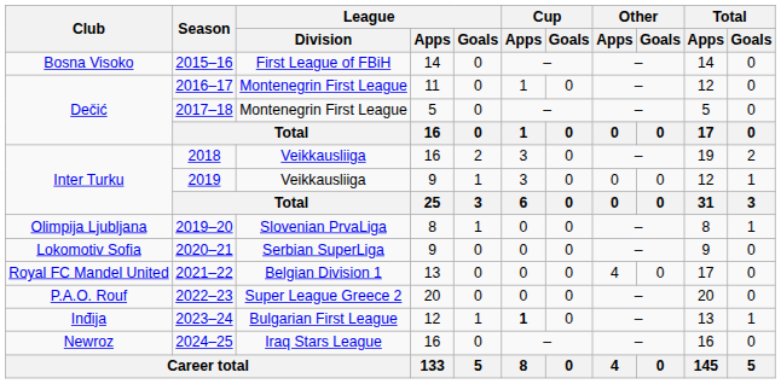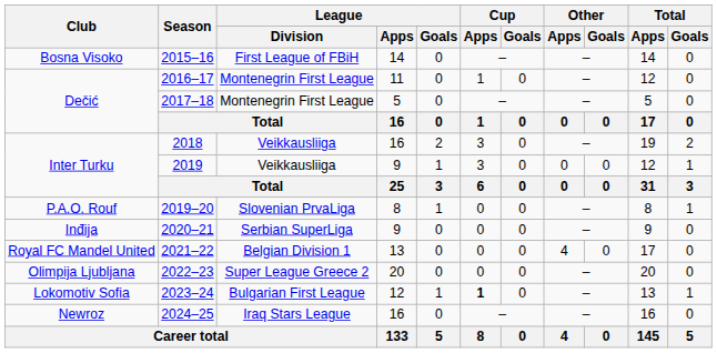 <table class="wikitable" style="text-align:center">
 <tr>
 <th rowspan="2">Club</th>
 <th rowspan="2">Season</th>
 <th colspan="3">League</th>
 <th colspan="2">Cup</th>
 <th colspan="2">Other</th>
 <th colspan="2">Total</th>
 </tr>
 <tr>
 <th>Division</th>
 <th>Apps</th>
 <th>Goals</th>
 <th>Apps</th>
 <th>Goals</th>
 <th>Apps</th>
 <th>Goals</th>
 <th>Apps</th>
 <th>Goals</th>
 </tr>
 <tr>
 <td><a href='#'>Bosna Visoko</a></td>
 <td><a href='#'>2015–16</a></td>
 <td><a href='#'>First League of FBiH</a></td>
 <td>14</td>
 <td>0</td>
 <td colspan=2>–</td>
 <td colspan=2>–</td>
 <td>14</td>
 <td>0</td>
 </tr>
 <tr>
 <td rowspan=3><a href='#'>Dečić</a></td>
 <td><a href='#'>2016–17</a></td>
 <td><a href='#'>Montenegrin First League</a></td>
 <td>11</td>
 <td>0</td>
 <td>1</td>
 <td>0</td>
 <td colspan=2>–</td>
 <td>12</td>
 <td>0</td>
 </tr>
 <tr>
 <td><a href='#'>2017–18</a></td>
 <td>Montenegrin First League</td>
 <td>5</td>
 <td>0</td>
 <td colspan=2>–</td>
 <td colspan=2>–</td>
 <td>5</td>
 <td>0</td>
 </tr>
 <tr>
 <th colspan=2>Total</th>
 <th>16</th>
 <th>0</th>
 <th>1</th>
 <th>0</th>
 <th>0</th>
 <th>0</th>
 <th>17</th>
 <th>0</th>
 </tr>
 <tr>
 <td rowspan=3><a href='#'>Inter Turku</a></td>
 <td><a href='#'>2018</a></td>
 <td><a href='#'>Veikkausliiga</a></td>
 <td>16</td>
 <td>2</td>
 <td>3</td>
 <td>0</td>
 <td colspan=2>–</td>
 <td>19</td>
 <td>2</td>
 </tr>
 <tr>
 <td><a href='#'>2019</a></td>
 <td>Veikkausliiga</td>
 <td>9</td>
 <td>1</td>
 <td>3</td>
 <td>0</td>
 <td>0</td>
 <td>0</td>
 <td>12</td>
 <td>1</td>
 </tr>
 <tr>
 <th colspan=2>Total</th>
 <th>25</th>
 <th>3</th>
 <th>6</th>
 <th>0</th>
 <th>0</th>
 <th>0</th>
 <th>31</th>
 <th>3</th>
 </tr>
 <tr>
-<td><a href='#'>Olimpija Ljubljana</a></td>
+<td><a href='#'>P.A.O. Rouf</a></td>
 <td><a href='#'>2019–20</a></td>
 <td><a href='#'>Slovenian PrvaLiga</a></td>
 <td>8</td>
 <td>1</td>
 <td>0</td>
 <td>0</td>
 <td colspan=2>–</td>
 <td>8</td>
 <td>1</td>
 </tr>
 <tr>
-<td><a href='#'>Lokomotiv Sofia</a></td>
+<td><a href='#'>Inđija</a></td>
 <td><a href='#'>2020–21</a></td>
 <td><a href='#'>Serbian SuperLiga</a></td>
 <td>9</td>
 <td>0</td>
 <td>0</td>
 <td>0</td>
 <td colspan=2>–</td>
 <td>9</td>
 <td>0</td>
 </tr>
 <tr>
 <td><a href='#'>Royal FC Mandel United</a></td>
 <td><a href='#'>2021–22</a></td>
 <td><a href='#'>Belgian Division 1</a></td>
 <td>13</td>
 <td>0</td>
 <td>0</td>
 <td>0</td>
 <td>4</td>
 <td>0</td>
 <td>17</td>
 <td>0</td>
 </tr>
 <tr>
-<td><a href='#'>P.A.O. Rouf</a></td>
+<td><a href='#'>Olimpija Ljubljana</a></td>
 <td><a href='#'>2022–23</a></td>
 <td><a href='#'>Super League Greece 2</a></td>
 <td>20</td>
 <td>0</td>
 <td>0</td>
 <td>0</td>
 <td colspan=2>–</td>
 <td>20</td>
 <td>0</td>
 </tr>
 <tr>
-<td><a href='#'>Inđija</a></td>
+<td><a href='#'>Lokomotiv Sofia</a></td>
 <td><a href='#'>2023–24</a></td>
 <td><a href='#'>Bulgarian First League</a></td>
 <td>12</td>
 <td>1</td>
 <td><strong>1</strong></td>
 <td>0</td>
 <td colspan=2>–</td>
 <td>13</td>
 <td>1</td>
 </tr>
 <tr>
 <td><a href='#'>Newroz</a></td>
 <td><a href='#'>2024–25</a></td>
 <td><a href='#'>Iraq Stars League</a></td>
 <td>16</td>
 <td>0</td>
 <td colspan=2>–</td>
 <td colspan=2>–</td>
 <td>16</td>
 <td>0</td>
 </tr>
 <tr>
 <th colspan="3">Career total</th>
 <th>133</th>
 <th>5</th>
 <th>8</th>
 <th>0</th>
 <th>4</th>
 <th>0</th>
 <th>145</th>
 <th>5</th>
 </tr>
 </table>
